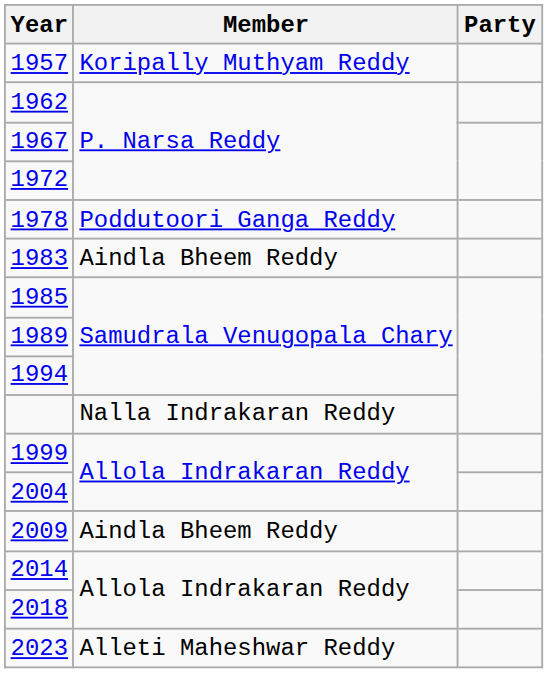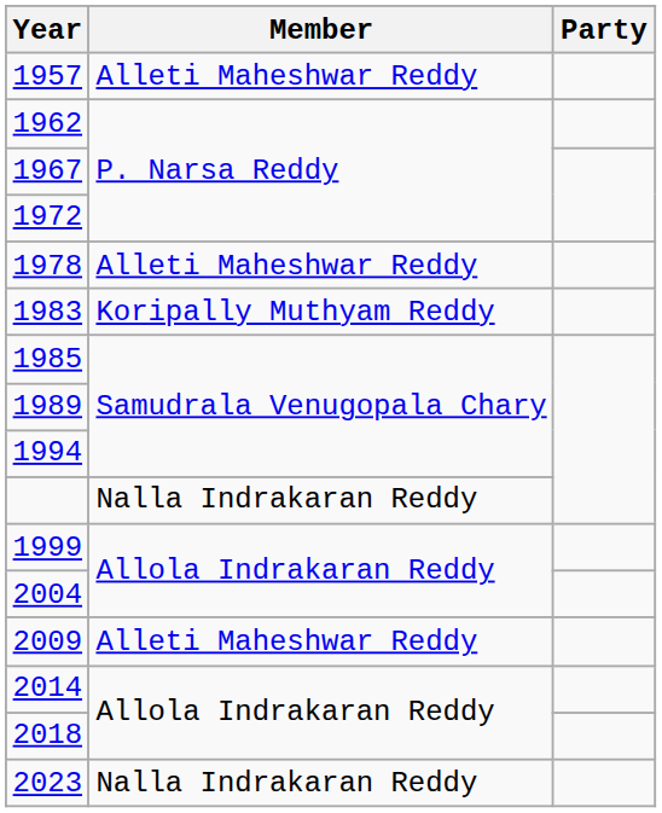 <table class="wikitable sortable">
 <tr>
 <th>Year</th>
 <th>Member</th>
 <th colspan=2>Party</th>
 </tr>
 <tr>
 <td><a href='#'>1957</a></td>
-<td><a href='#'>Koripally Muthyam Reddy</a></td>
+<td><a href='#'>Alleti Maheshwar Reddy</a></td>
 <td></td>
 </tr>
 <tr>
 <td><a href='#'>1962</a></td>
 <td rowspan=3><a href='#'>P. Narsa Reddy</a></td>
 <td></td>
 </tr>
 <tr>
 <td><a href='#'>1967</a></td>
 </tr>
 <tr>
 <td><a href='#'>1972</a></td>
 </tr>
 <tr>
 <td><a href='#'>1978</a></td>
-<td><a href='#'>Poddutoori Ganga Reddy</a></td>
+<td><a href='#'>Alleti Maheshwar Reddy</a></td>
 <td></td>
 </tr>
 <tr>
 <td><a href='#'>1983</a></td>
-<td>Aindla Bheem Reddy</td>
+<td><a href='#'>Koripally Muthyam Reddy</a></td>
 <td></td>
 </tr>
 <tr>
 <td><a href='#'>1985</a></td>
 <td rowspan =3><a href='#'>Samudrala Venugopala Chary</a></td>
 </tr>
 <tr>
 <td><a href='#'>1989</a></td>
 </tr>
 <tr>
 <td><a href='#'>1994</a></td>
 </tr>
 <tr>
 <td></td>
 <td>Nalla Indrakaran Reddy</td>
 </tr>
 <tr>
 <td><a href='#'>1999</a></td>
 <td rowspan =2><a href='#'>Allola Indrakaran Reddy</a></td>
 <td></td>
 </tr>
 <tr>
 <td><a href='#'>2004</a></td>
 </tr>
 <tr>
 <td><a href='#'>2009</a></td>
-<td>Aindla Bheem Reddy</td>
+<td><a href='#'>Alleti Maheshwar Reddy</a></td>
 <td></td>
 </tr>
 <tr>
 <td><a href='#'>2014</a></td>
 <td rowspan =2>Allola Indrakaran Reddy</td>
 <td></td>
 </tr>
 <tr>
 <td><a href='#'>2018</a></td>
 <td></td>
 </tr>
 <tr>
 <td><a href='#'>2023</a></td>
-<td>Alleti Maheshwar Reddy</td>
+<td>Nalla Indrakaran Reddy</td>
 <td></td>
 </tr>
 </table>
